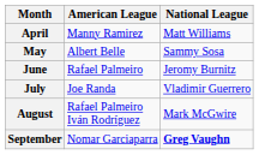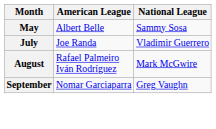 <table class="wikitable">
 <tr>
 <th>Month</th>
 <th>American League</th>
 <th>National League</th>
 </tr>
 <tr>
-<th>April</th>
-<td><a href='#'>Manny Ramirez</a></td>
-<td><a href='#'>Matt Williams</a></td>
-</tr>
-<tr>
 <th>May</th>
 <td><a href='#'>Albert Belle</a></td>
 <td><a href='#'>Sammy Sosa</a></td>
-</tr>
-<tr>
-<th>June</th>
-<td><a href='#'>Rafael Palmeiro</a></td>
-<td><a href='#'>Jeromy Burnitz</a></td>
 </tr>
 <tr>
 <th>July</th>
 <td><a href='#'>Joe Randa</a></td>
 <td><a href='#'>Vladimir Guerrero</a></td>
 </tr>
 <tr>
 <th>August</th>
 <td><a href='#'>Rafael Palmeiro</a><br><a href='#'>Iván Rodríguez</a></td>
 <td><a href='#'>Mark McGwire</a></td>
 </tr>
 <tr>
 <th>September</th>
 <td><a href='#'>Nomar Garciaparra</a></td>
-<td><strong><a href='#'>Greg Vaughn</a></strong></td>
+<td><a href='#'>Greg Vaughn</a></td>
 </tr>
 </table>
